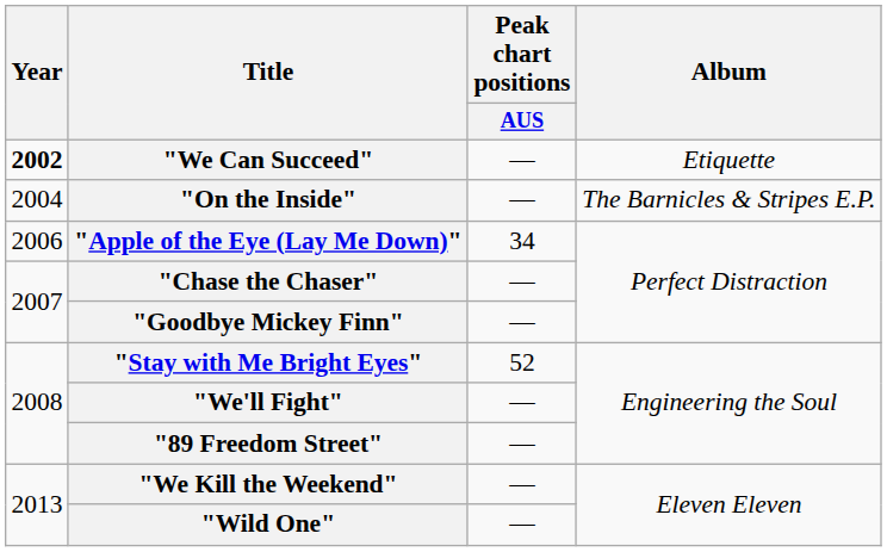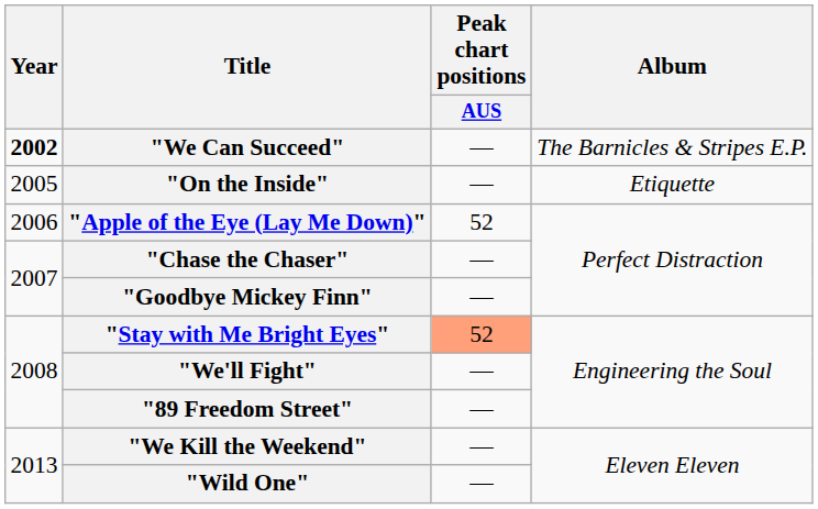 <table class="wikitable plainrowheaders" style="text-align:center;">
 <tr>
 <th scope="col" rowspan="2">Year</th>
 <th scope="col" rowspan="2">Title</th>
 <th scope="col" colspan="1">Peak chart positions</th>
 <th scope="col" rowspan="2">Album</th>
 </tr>
 <tr>
 <th scope="col" style="width:3em;font-size:85%;"><a href='#'>AUS</a><br></th>
 </tr>
 <tr>
 <td><strong>2002</strong></td>
 <th scope="row">"We Can Succeed"</th>
 <td>—</td>
-<td><em>Etiquette</em></td>
+<td><em>The Barnicles & Stripes E.P.</em></td>
 </tr>
 <tr>
-<td>2004</td>
+<td>2005</td>
 <th scope="row">"On the Inside"</th>
 <td>—</td>
-<td><em>The Barnicles & Stripes E.P.</em></td>
+<td><em>Etiquette</em></td>
 </tr>
 <tr>
 <td>2006</td>
 <th scope="row">"<a href='#'>Apple of the Eye (Lay Me Down)</a>"</th>
-<td>34</td>
+<td>52</td>
 <td rowspan="3"><em>Perfect Distraction</em></td>
 </tr>
 <tr>
 <td rowspan="2">2007</td>
 <th scope="row">"Chase the Chaser"</th>
 <td>—</td>
 </tr>
 <tr>
 <th scope="row">"Goodbye Mickey Finn"</th>
 <td>—</td>
 </tr>
 <tr>
 <td rowspan="3">2008</td>
 <th scope="row">"<a href='#'>Stay with Me Bright Eyes</a>"</th>
-<td>52</td>
+<td style="background: lightsalmon;">52</td>
 <td rowspan="3"><em>Engineering the Soul</em></td>
 </tr>
 <tr>
 <th scope="row">"We'll Fight"</th>
 <td>—</td>
 </tr>
 <tr>
 <th scope="row">"89 Freedom Street"</th>
 <td>—</td>
 </tr>
 <tr>
 <td rowspan="2">2013</td>
 <th scope="row">"We Kill the Weekend"</th>
 <td>—</td>
 <td rowspan="2"><em>Eleven Eleven</em></td>
 </tr>
 <tr>
 <th scope="row">"Wild One"</th>
 <td>—</td>
 </tr>
 </table>
